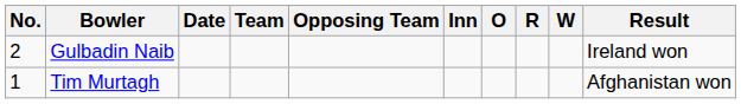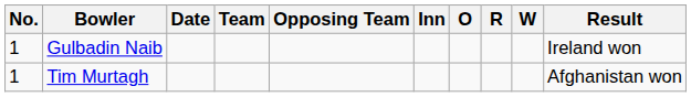 <table class="wikitable sortable">
 <tr>
 <th>No.</th>
 <th>Bowler</th>
 <th>Date</th>
 <th>Team</th>
 <th>Opposing Team</th>
 <th scope="col" style="width:20px;">Inn</th>
 <th scope="col" style="width:20px;">O</th>
 <th scope="col" style="width:20px;">R</th>
 <th scope="col" style="width:20px;">W</th>
 <th>Result</th>
 </tr>
 <tr>
-<td>2</td>
+<td>1</td>
 <td><a href='#'>Gulbadin Naib</a></td>
 <td></td>
 <td></td>
 <td></td>
 <td></td>
 <td></td>
 <td></td>
 <td></td>
 <td>Ireland won</td>
 </tr>
 <tr>
 <td>1</td>
 <td><a href='#'>Tim Murtagh</a></td>
 <td></td>
 <td></td>
 <td></td>
 <td></td>
 <td></td>
 <td></td>
 <td></td>
 <td>Afghanistan won</td>
 </tr>
 </table>
